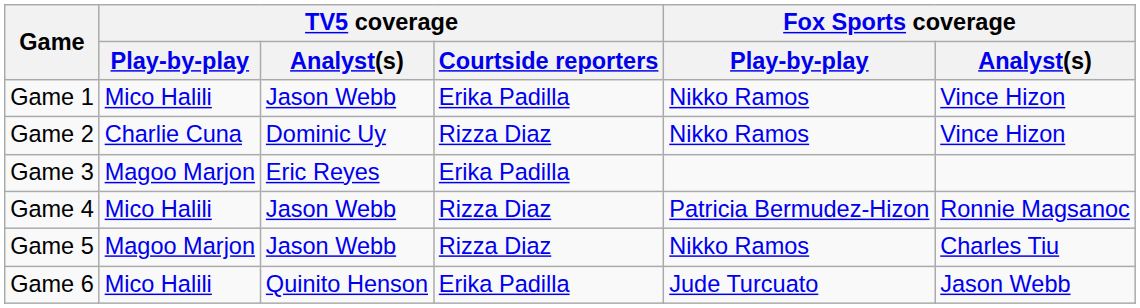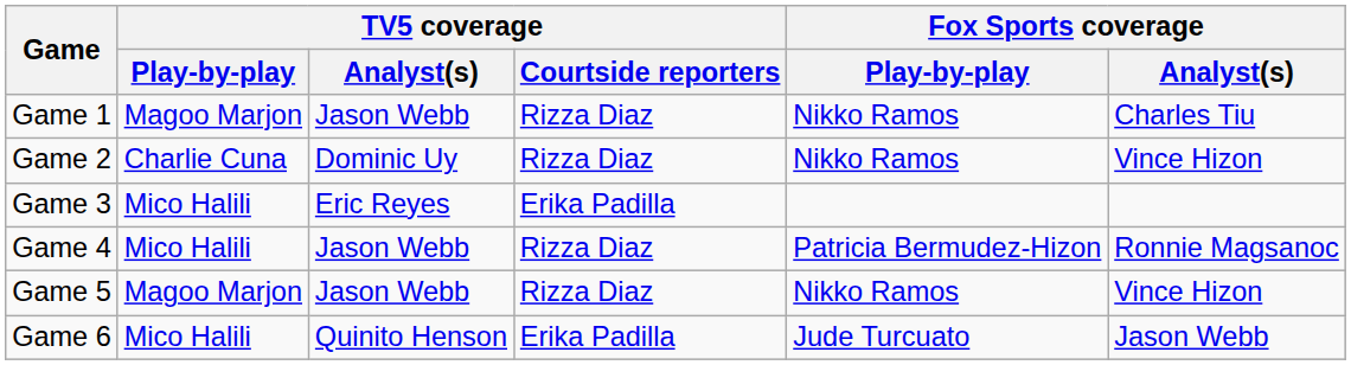 <table class=wikitable>
 <tr>
 <th rowspan=2>Game</th>
 <th colspan=3><a href='#'>TV5</a> coverage</th>
 <th colspan=2><a href='#'>Fox Sports</a> coverage</th>
 </tr>
 <tr>
 <th><a href='#'>Play-by-play</a></th>
 <th><a href='#'>Analyst</a>(s)</th>
 <th><a href='#'>Courtside reporters</a></th>
 <th><a href='#'>Play-by-play</a></th>
 <th><a href='#'>Analyst</a>(s)</th>
 </tr>
 <tr>
 <td>Game 1</td>
-<td><a href='#'>Mico Halili</a></td>
+<td><a href='#'>Magoo Marjon</a></td>
 <td><a href='#'>Jason Webb</a></td>
-<td><a href='#'>Erika Padilla</a></td>
+<td><a href='#'>Rizza Diaz</a></td>
 <td><a href='#'>Nikko Ramos</a></td>
-<td><a href='#'>Vince Hizon</a></td>
+<td><a href='#'>Charles Tiu</a></td>
 </tr>
 <tr>
 <td>Game 2</td>
 <td><a href='#'>Charlie Cuna</a></td>
 <td><a href='#'>Dominic Uy</a></td>
 <td><a href='#'>Rizza Diaz</a></td>
 <td><a href='#'>Nikko Ramos</a></td>
 <td><a href='#'>Vince Hizon</a></td>
 </tr>
 <tr>
 <td>Game 3</td>
-<td><a href='#'>Magoo Marjon</a></td>
+<td><a href='#'>Mico Halili</a></td>
 <td><a href='#'>Eric Reyes</a></td>
 <td><a href='#'>Erika Padilla</a></td>
 <td></td>
 <td></td>
 </tr>
 <tr>
 <td>Game 4</td>
 <td><a href='#'>Mico Halili</a></td>
 <td><a href='#'>Jason Webb</a></td>
 <td><a href='#'>Rizza Diaz</a></td>
 <td><a href='#'>Patricia Bermudez-Hizon</a></td>
 <td><a href='#'>Ronnie Magsanoc</a></td>
 </tr>
 <tr>
 <td>Game 5</td>
 <td><a href='#'>Magoo Marjon</a></td>
 <td><a href='#'>Jason Webb</a></td>
 <td><a href='#'>Rizza Diaz</a></td>
 <td><a href='#'>Nikko Ramos</a></td>
-<td><a href='#'>Charles Tiu</a></td>
+<td><a href='#'>Vince Hizon</a></td>
 </tr>
 <tr>
 <td>Game 6</td>
 <td><a href='#'>Mico Halili</a></td>
 <td><a href='#'>Quinito Henson</a></td>
 <td><a href='#'>Erika Padilla</a></td>
 <td><a href='#'>Jude Turcuato</a></td>
 <td><a href='#'>Jason Webb</a></td>
 </tr>
 </table>
